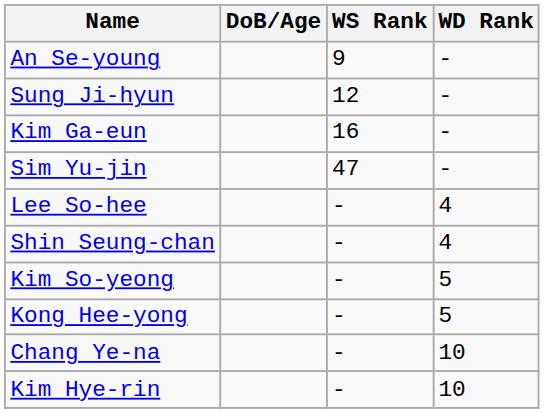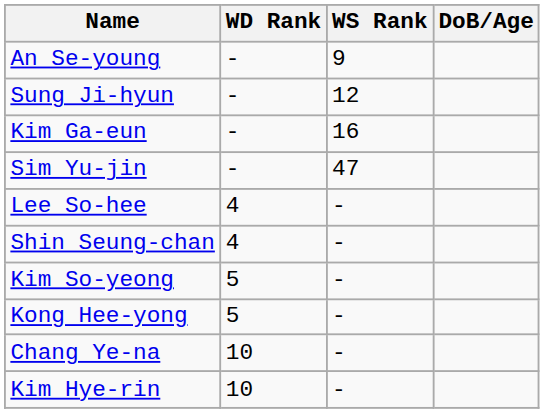 <table class="wikitable" style="text-align: left; font-size:95%;">
 <tr>
 <th>Name</th>
+<th>WD Rank</th>
+<th>WS Rank</th>
 <th>DoB/Age</th>
-<th>WS Rank</th>
-<th>WD Rank</th>
 </tr>
 <tr>
 <td><a href='#'>An Se-young</a></td>
+<td>-</td>
+<td>9</td>
 <td></td>
-<td>9</td>
-<td>-</td>
 </tr>
 <tr>
 <td><a href='#'>Sung Ji-hyun</a></td>
+<td>-</td>
+<td>12</td>
 <td></td>
-<td>12</td>
-<td>-</td>
 </tr>
 <tr>
 <td><a href='#'>Kim Ga-eun</a></td>
+<td>-</td>
+<td>16</td>
 <td></td>
-<td>16</td>
-<td>-</td>
 </tr>
 <tr>
 <td><a href='#'>Sim Yu-jin</a></td>
+<td>-</td>
+<td>47</td>
 <td></td>
-<td>47</td>
-<td>-</td>
 </tr>
 <tr>
 <td><a href='#'>Lee So-hee</a></td>
+<td>4</td>
+<td>-</td>
 <td></td>
-<td>-</td>
-<td>4</td>
 </tr>
 <tr>
 <td><a href='#'>Shin Seung-chan</a></td>
+<td>4</td>
+<td>-</td>
 <td></td>
-<td>-</td>
-<td>4</td>
 </tr>
 <tr>
 <td><a href='#'>Kim So-yeong</a></td>
+<td>5</td>
+<td>-</td>
 <td></td>
-<td>-</td>
-<td>5</td>
 </tr>
 <tr>
 <td><a href='#'>Kong Hee-yong</a></td>
+<td>5</td>
+<td>-</td>
 <td></td>
-<td>-</td>
-<td>5</td>
 </tr>
 <tr>
 <td><a href='#'>Chang Ye-na</a></td>
+<td>10</td>
+<td>-</td>
 <td></td>
-<td>-</td>
-<td>10</td>
 </tr>
 <tr>
 <td><a href='#'>Kim Hye-rin</a></td>
+<td>10</td>
+<td>-</td>
 <td></td>
-<td>-</td>
-<td>10</td>
 </tr>
 </table>
